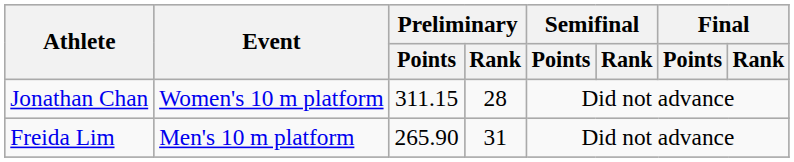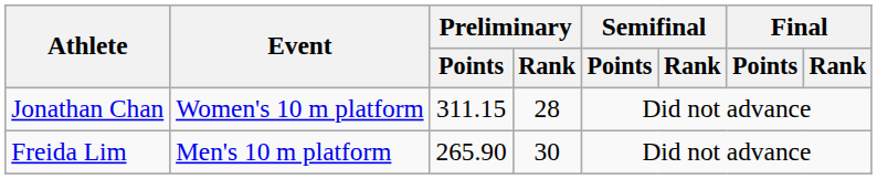 <table class=wikitable style="font-size:90%">
 <tr>
 <th rowspan="2">Athlete</th>
 <th rowspan="2">Event</th>
 <th colspan="2">Preliminary</th>
 <th colspan="2">Semifinal</th>
 <th colspan="2">Final</th>
 </tr>
 <tr style="font-size:95%">
 <th>Points</th>
 <th>Rank</th>
 <th>Points</th>
 <th>Rank</th>
 <th>Points</th>
 <th>Rank</th>
 </tr>
 <tr style="text-align:center">
 <td style="text-align:left"><a href='#'>Jonathan Chan</a></td>
 <td style="text-align:left"><a href='#'>Women's 10 m platform</a></td>
 <td>311.15</td>
 <td>28</td>
 <td colspan="4">Did not advance</td>
 </tr>
 <tr style="text-align:center">
 <td style="text-align:left"><a href='#'>Freida Lim</a></td>
 <td style="text-align:left"><a href='#'>Men's 10 m platform</a></td>
 <td>265.90</td>
-<td>31</td>
+<td>30</td>
 <td colspan="4">Did not advance</td>
 </tr>
 </table>
